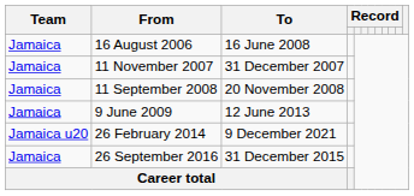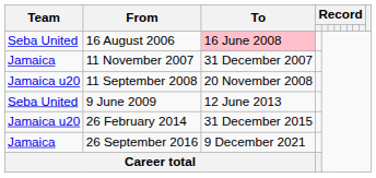 <table class="wikitable">
 <tr>
 <th rowspan="2">Team</th>
 <th rowspan="2">From</th>
 <th rowspan="2">To</th>
 <th colspan="8">Record</th>
 <th rowspan="2"></th>
 </tr>
 <tr>
 <th></th>
 <th></th>
 <th></th>
 <th></th>
 <th></th>
 <th></th>
 <th></th>
 <th></th>
 </tr>
 <tr>
-<td><a href='#'>Jamaica</a></td>
+<td><a href='#'>Seba United</a></td>
 <td>16 August 2006</td>
-<td>16 June 2008<br></td>
+<td style="background: pink;">16 June 2008<br></td>
 <td></td>
 </tr>
 <tr>
 <td><a href='#'>Jamaica</a></td>
 <td>11 November 2007</td>
 <td>31 December 2007<br></td>
 <td></td>
 </tr>
 <tr>
-<td><a href='#'>Jamaica</a></td>
+<td><a href='#'>Jamaica u20</a></td>
 <td>11 September 2008</td>
 <td>20 November 2008<br></td>
 <td></td>
 </tr>
 <tr>
-<td><a href='#'>Jamaica</a></td>
+<td><a href='#'>Seba United</a></td>
 <td>9 June 2009</td>
 <td>12 June 2013<br></td>
 <td></td>
 </tr>
 <tr>
 <td><a href='#'>Jamaica u20</a></td>
 <td>26 February 2014</td>
-<td>9 December 2021<br></td>
+<td>31 December 2015<br></td>
 <td></td>
 </tr>
 <tr>
 <td><a href='#'>Jamaica</a></td>
 <td>26 September 2016</td>
-<td>31 December 2015<br></td>
+<td>9 December 2021<br></td>
 <td></td>
 </tr>
 <tr>
 <th colspan=3>Career total<br></th>
 <th></th>
 </tr>
 </table>
